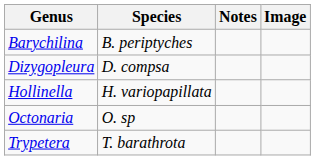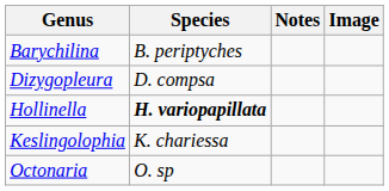 <table class="wikitable">
 <tr>
 <th>Genus</th>
 <th>Species</th>
 <th>Notes</th>
 <th>Image</th>
 </tr>
 <tr>
 <td><em><a href='#'>Barychilina</a></em></td>
 <td><em>B. periptyches</em></td>
 <td></td>
 <td></td>
 </tr>
 <tr>
 <td><em><a href='#'>Dizygopleura</a></em></td>
 <td><em>D. compsa</em></td>
 <td></td>
 <td></td>
 </tr>
 <tr>
 <td><em><a href='#'>Hollinella</a></em></td>
-<td><em>H. variopapillata</em></td>
+<td><strong><em>H. variopapillata</em></strong></td>
+<td></td>
+<td></td>
+</tr>
+<tr>
+<td><em><a href='#'>Keslingolophia</a></em></td>
+<td><em>K. chariessa</em></td>
 <td></td>
 <td></td>
 </tr>
 <tr>
 <td><em><a href='#'>Octonaria</a></em></td>
 <td><em>O. sp</em></td>
 <td></td>
 <td></td>
 </tr>
-<tr>
-<td><em><a href='#'>Trypetera</a></em></td>
-<td><em>T. barathrota</em></td>
-<td></td>
-<td></td>
-</tr>
 </table>
